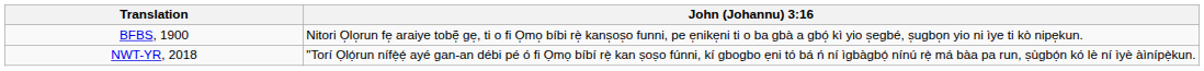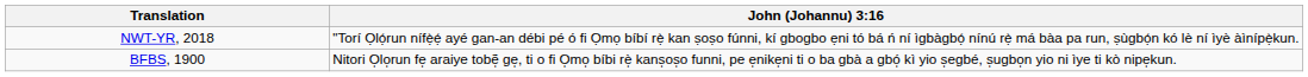 <table class="wikitable">
 <tr>
 <th style="text-align:center; width:25%;">Translation</th>
 <th>John (Johannu) 3:16</th>
 </tr>
 <tr>
+<td style="text-align:center;"><a href='#'>NWT-YR</a>, 2018</td>
+<td>"Torí Ọlọ́run nífẹ̀ẹ́ ayé gan-an débi pé ó fi Ọmọ bíbí rẹ̀ kan ṣoṣo fúnni, kí gbogbo ẹni tó bá ń ní ìgbàgbọ́ nínú rẹ̀ má bàa pa run, ṣùgbọ́n kó lè ní ìyè àìnípẹ̀kun.</td>
+</tr>
+<tr>
 <td style="text-align:center;"><a href='#'>BFBS</a>, 1900</td>
 <td>Nitori O̩lo̩run fe̩ araiye tobẽ̩ ge̩, ti o fi O̩mo̩ bíbi rè̩ kans̩os̩o funni, pe e̩nike̩ni ti o ba gbà a gbó̩ kì yio s̩egbé, s̩ugbo̩n yio ni ìye ti kò nipe̩kun.</td>
 </tr>
-<tr>
-<td style="text-align:center;"><a href='#'>NWT-YR</a>, 2018</td>
-<td>"Torí Ọlọ́run nífẹ̀ẹ́ ayé gan-an débi pé ó fi Ọmọ bíbí rẹ̀ kan ṣoṣo fúnni, kí gbogbo ẹni tó bá ń ní ìgbàgbọ́ nínú rẹ̀ má bàa pa run, ṣùgbọ́n kó lè ní ìyè àìnípẹ̀kun.</td>
-</tr>
 </table>
